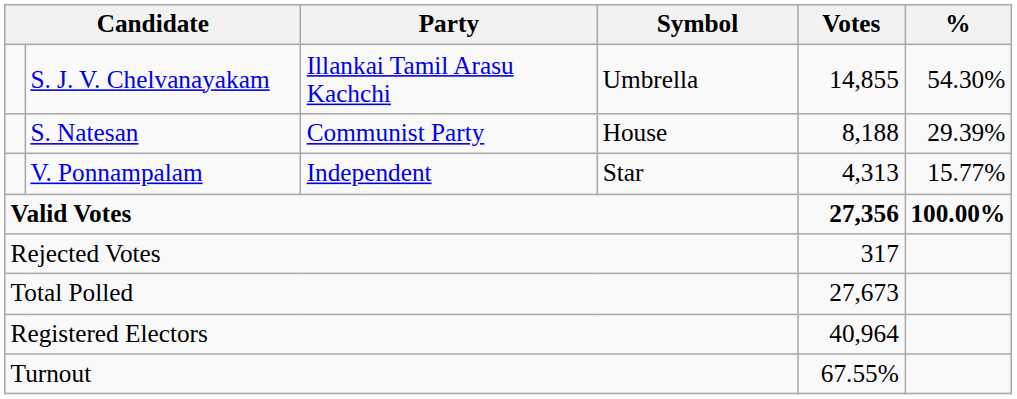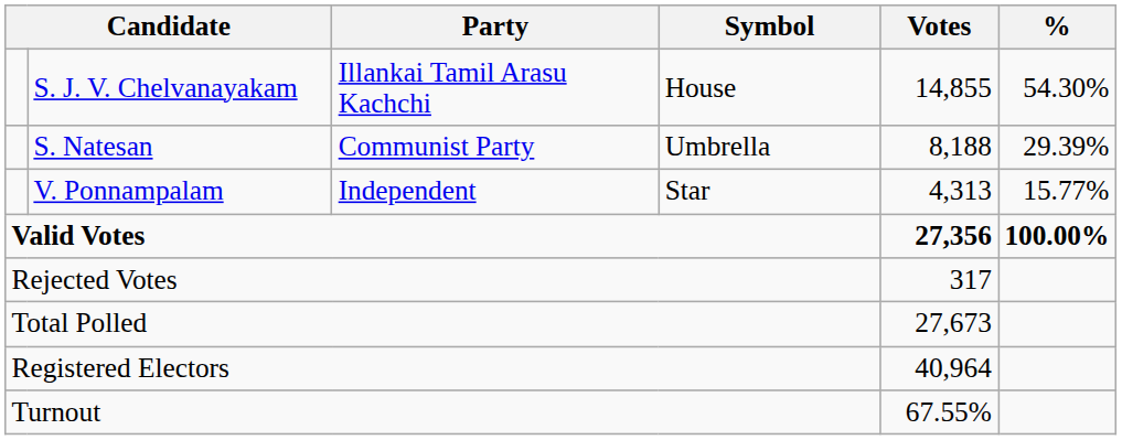 <table class="wikitable" border="1" style="text-align:right;">
 <tr>
 <th align=left colspan=2 width="180">Candidate</th>
 <th align=left width="180">Party</th>
 <th align=left width="120">Symbol</th>
 <th align=left width="60">Votes</th>
 <th align=left width="60">%</th>
 </tr>
 <tr>
 <td bgcolor=> </td>
 <td align=left><a href='#'>S. J. V. Chelvanayakam</a></td>
 <td align=left><a href='#'>Illankai Tamil Arasu Kachchi</a></td>
-<td align=left>Umbrella</td>
+<td align=left>House</td>
 <td>14,855</td>
 <td>54.30%</td>
 </tr>
 <tr>
 <td></td>
 <td align=left><a href='#'>S. Natesan</a></td>
 <td align=left><a href='#'>Communist Party</a></td>
-<td align=left>House</td>
+<td align=left>Umbrella</td>
 <td>8,188</td>
 <td>29.39%</td>
 </tr>
 <tr>
 <td bgcolor=> </td>
 <td align=left><a href='#'>V. Ponnampalam</a></td>
 <td align=left><a href='#'>Independent</a></td>
 <td align=left>Star</td>
 <td>4,313</td>
 <td>15.77%</td>
 </tr>
 <tr>
 <td align=left colspan=4><strong>Valid Votes</strong></td>
 <td><strong>27,356</strong></td>
 <td><strong>100.00%</strong></td>
 </tr>
 <tr>
 <td align=left colspan=4>Rejected Votes</td>
 <td>317</td>
 <td></td>
 </tr>
 <tr>
 <td align=left colspan=4>Total Polled</td>
 <td>27,673</td>
 <td></td>
 </tr>
 <tr>
 <td align=left colspan=4>Registered Electors</td>
 <td>40,964</td>
 <td></td>
 </tr>
 <tr>
 <td align=left colspan=4>Turnout</td>
 <td>67.55%</td>
 </tr>
 </table>
